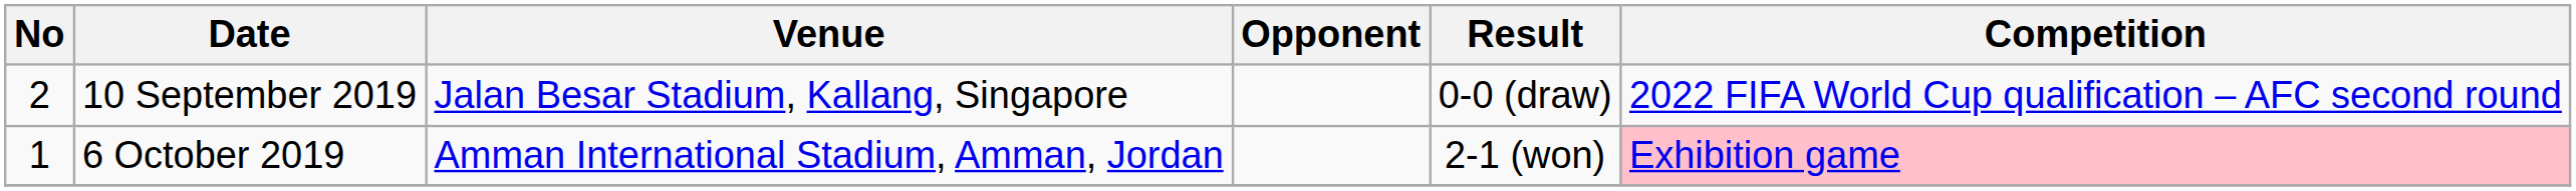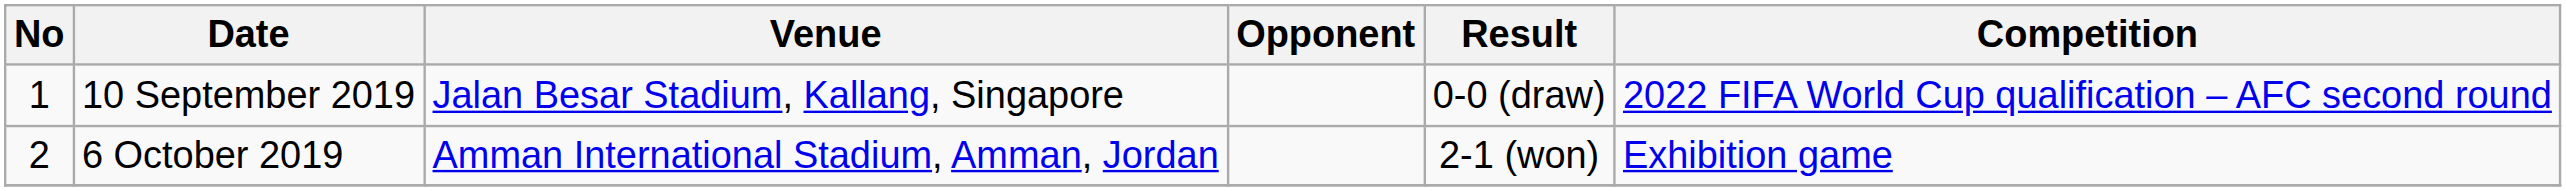 <table class="wikitable sortable">
 <tr>
 <th>No</th>
 <th>Date</th>
 <th>Venue</th>
 <th>Opponent</th>
 <th>Result</th>
 <th>Competition</th>
 </tr>
 <tr>
-<td align=center>2</td>
+<td align=center>1</td>
 <td>10 September 2019</td>
 <td><a href='#'>Jalan Besar Stadium</a>, <a href='#'>Kallang</a>, Singapore</td>
 <td></td>
 <td align=center>0-0 (draw)</td>
 <td><a href='#'>2022 FIFA World Cup qualification – AFC second round</a></td>
 </tr>
 <tr>
-<td align=center>1</td>
+<td align=center>2</td>
 <td>6 October 2019</td>
 <td><a href='#'>Amman International Stadium</a>, <a href='#'>Amman</a>, <a href='#'>Jordan</a></td>
 <td></td>
 <td align=center>2-1 (won)</td>
-<td style="background: pink;"><a href='#'>Exhibition game</a></td>
+<td><a href='#'>Exhibition game</a></td>
 </tr>
 <tr>
 </tr>
 </table>
